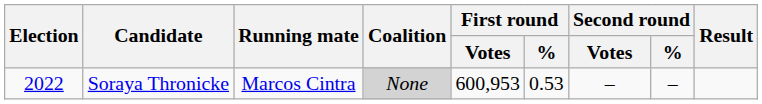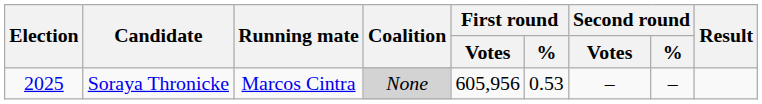 <table class="wikitable" style="text-align:center">
 <tr>
 <th rowspan="2">Election</th>
 <th rowspan="2">Candidate</th>
 <th rowspan="2">Running mate</th>
 <th rowspan="2">Coalition</th>
 <th colspan="2">First round</th>
 <th colspan="2">Second round</th>
 <th rowspan="2">Result</th>
 </tr>
 <tr>
 <th>Votes</th>
 <th>%</th>
 <th>Votes</th>
 <th>%</th>
 </tr>
 <tr>
-<td><a href='#'>2022</a></td>
+<td><a href='#'>2025</a></td>
 <td><a href='#'>Soraya Thronicke</a></td>
 <td><a href='#'>Marcos Cintra</a></td>
 <td style="background: lightgrey;"><em>None</em></td>
-<td>600,953</td>
+<td>605,956</td>
 <td>0.53</td>
 <td>–</td>
 <td>–</td>
 <td></td>
 </tr>
 </table>
